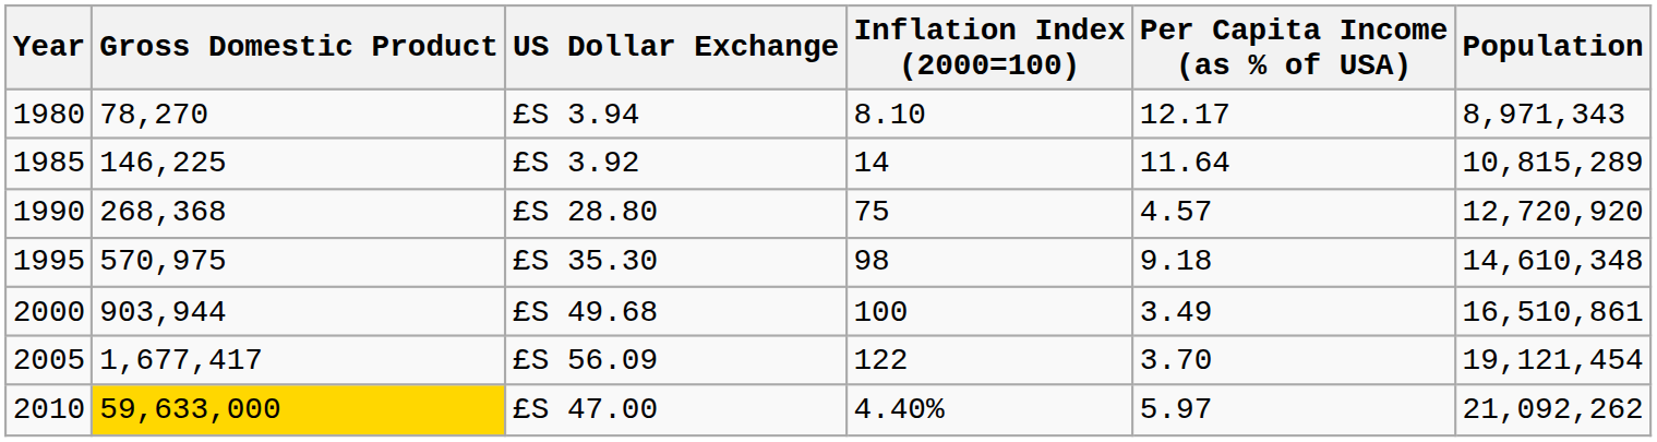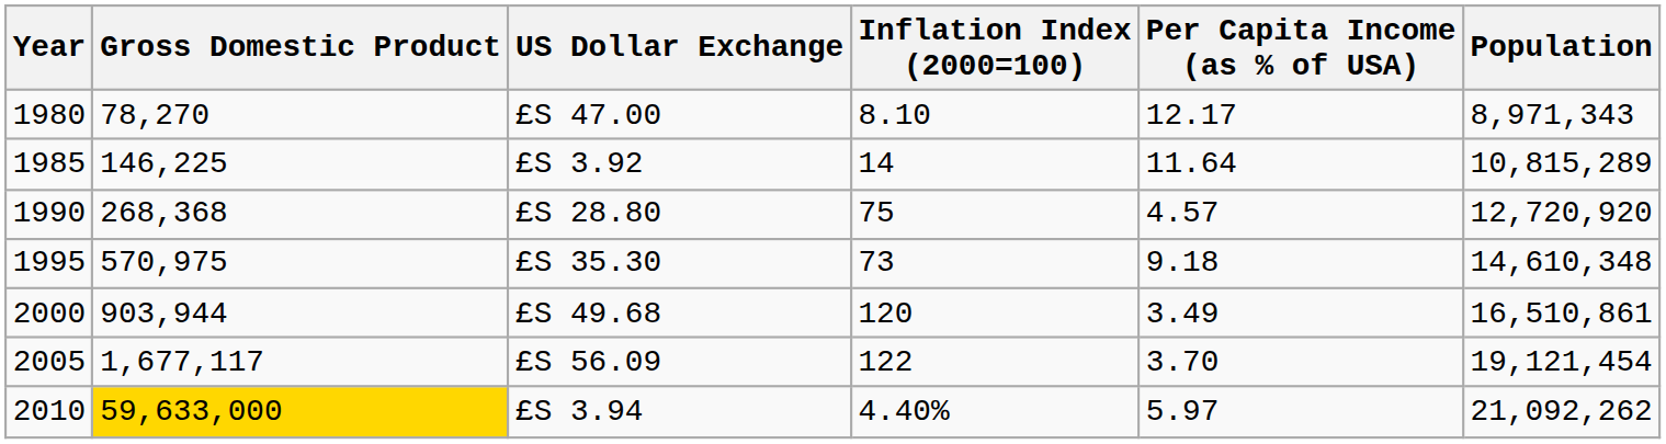 <table class="wikitable">
 <tr>
 <th>Year</th>
 <th>Gross Domestic Product</th>
 <th>US Dollar Exchange</th>
 <th>Inflation Index<br>(2000=100)</th>
 <th>Per Capita Income<br> (as % of USA)</th>
 <th>Population</th>
 </tr>
 <tr>
 <td>1980</td>
 <td>78,270</td>
-<td>£S 3.94</td>
+<td>£S 47.00</td>
 <td>8.10</td>
 <td>12.17</td>
 <td>8,971,343</td>
 </tr>
 <tr>
 <td>1985</td>
 <td>146,225</td>
 <td>£S 3.92</td>
 <td>14</td>
 <td>11.64</td>
 <td>10,815,289</td>
 </tr>
 <tr>
 <td>1990</td>
 <td>268,368</td>
 <td>£S 28.80</td>
 <td>75</td>
 <td>4.57</td>
 <td>12,720,920</td>
 </tr>
 <tr>
 <td>1995</td>
 <td>570,975</td>
 <td>£S 35.30</td>
-<td>98</td>
+<td>73</td>
 <td>9.18</td>
 <td>14,610,348</td>
 </tr>
 <tr>
 <td>2000</td>
 <td>903,944</td>
 <td>£S 49.68</td>
-<td>100</td>
+<td>120</td>
 <td>3.49</td>
 <td>16,510,861</td>
 </tr>
 <tr>
 <td>2005</td>
-<td>1,677,417</td>
+<td>1,677,117</td>
 <td>£S 56.09</td>
 <td>122</td>
 <td>3.70</td>
 <td>19,121,454</td>
 </tr>
 <tr>
 <td>2010</td>
 <td style="background: gold;">59,633,000</td>
-<td>£S 47.00</td>
+<td>£S 3.94</td>
 <td>4.40%</td>
 <td>5.97</td>
 <td>21,092,262</td>
 </tr>
 </table>
